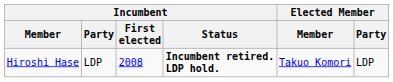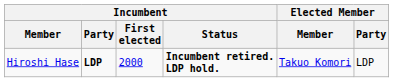 <table class="wikitable sortable">
 <tr>
 <th colspan=4>Incumbent</th>
 <th colspan=2>Elected Member</th>
 </tr>
 <tr>
 <th>Member</th>
 <th>Party</th>
 <th>First<br>elected</th>
 <th>Status</th>
 <th>Member</th>
 <th>Party</th>
 </tr>
 <tr>
 <td><a href='#'>Hiroshi Hase</a></td>
-<td>LDP</td>
-<td><a href='#'>2008</a></td>
+<td><strong>LDP</strong></td>
+<td><a href='#'>2000</a></td>
 <td><strong>Incumbent retired.<br>LDP hold.</strong></td>
 <td><a href='#'>Takuo Komori</a></td>
 <td>LDP</td>
 </tr>
 </table>
